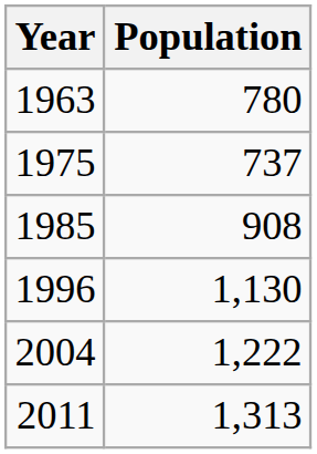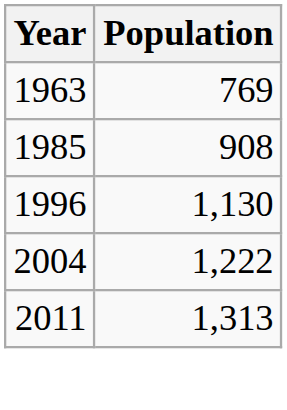 <table class="wikitable" style="line-height:1.1em;">
 <tr>
 <th>Year</th>
 <th>Population</th>
 </tr>
 <tr align="right">
 <td>1963</td>
-<td>780</td>
-</tr>
-<tr align="right">
-<td>1975</td>
-<td>737</td>
+<td>769</td>
 </tr>
 <tr align="right">
 <td>1985</td>
 <td>908</td>
 </tr>
 <tr align="right">
 <td>1996</td>
 <td>1,130</td>
 </tr>
 <tr align="right">
 <td>2004</td>
 <td>1,222</td>
 </tr>
 <tr align="right">
 <td>2011</td>
 <td>1,313</td>
 </tr>
 </table>
